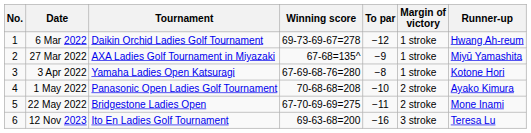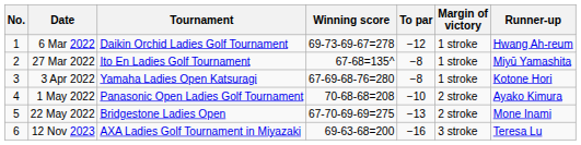 <table class="wikitable" style="font-size:95%;">
 <tr>
 <th>No.</th>
 <th>Date</th>
 <th>Tournament</th>
 <th>Winning score</th>
 <th>To par</th>
 <th>Margin of<br>victory</th>
 <th>Runner-up</th>
 </tr>
 <tr>
 <td align=center>1</td>
 <td align=right>6 Mar <a href='#'>2022</a></td>
 <td><a href='#'>Daikin Orchid Ladies Golf Tournament</a></td>
 <td align=right>69-73-69-67=278</td>
 <td align=center>−12</td>
 <td>1 stroke</td>
 <td> <a href='#'>Hwang Ah-reum</a></td>
 </tr>
 <tr>
 <td align=center>2</td>
 <td align=right>27 Mar 2022</td>
-<td><a href='#'>AXA Ladies Golf Tournament in Miyazaki</a></td>
+<td><a href='#'>Ito En Ladies Golf Tournament</a></td>
 <td align=right>67-68=135^</td>
-<td align=center>−9</td>
+<td align=center>−8</td>
 <td>1 stroke</td>
 <td> <a href='#'>Miyū Yamashita</a></td>
 </tr>
 <tr>
 <td align=center>3</td>
 <td align=right>3 Apr 2022</td>
 <td><a href='#'>Yamaha Ladies Open Katsuragi</a></td>
 <td align=right>67-69-68-76=280</td>
 <td align=center>−8</td>
 <td>1 stroke</td>
 <td> <a href='#'>Kotone Hori</a></td>
 </tr>
 <tr>
 <td align=center>4</td>
 <td align=right>1 May 2022</td>
 <td><a href='#'>Panasonic Open Ladies Golf Tournament</a></td>
 <td align=right>70-68-68=208</td>
 <td align=center>−10</td>
 <td>2 stroke</td>
 <td> <a href='#'>Ayako Kimura</a></td>
 </tr>
 <tr>
 <td align=center>5</td>
 <td align=right>22 May 2022</td>
 <td><a href='#'>Bridgestone Ladies Open</a></td>
 <td align=right>67-70-69-69=275</td>
-<td align=center>−11</td>
+<td align=center>−13</td>
 <td>2 stroke</td>
 <td> <a href='#'>Mone Inami</a></td>
 </tr>
 <tr>
 <td align=center>6</td>
 <td align=right>12 Nov <a href='#'>2023</a></td>
-<td><a href='#'>Ito En Ladies Golf Tournament</a></td>
+<td><a href='#'>AXA Ladies Golf Tournament in Miyazaki</a></td>
 <td align=right>69-63-68=200</td>
 <td align=center>−16</td>
 <td>3 stroke</td>
 <td> <a href='#'>Teresa Lu</a></td>
 </tr>
 </table>
